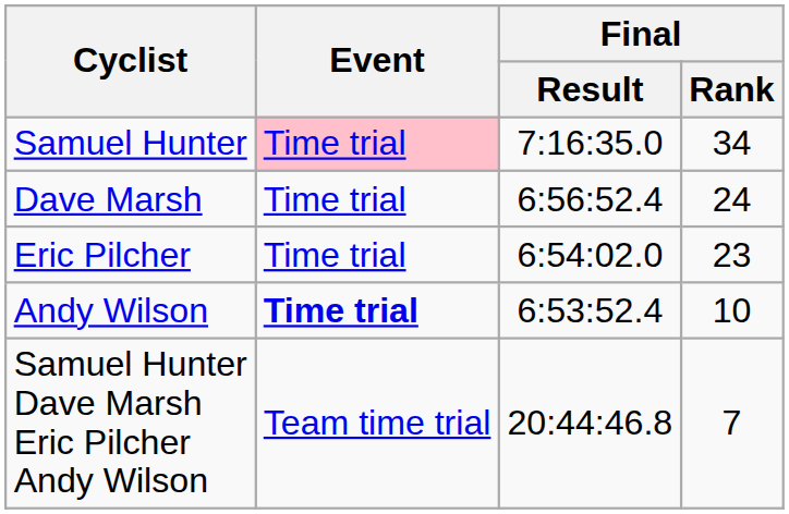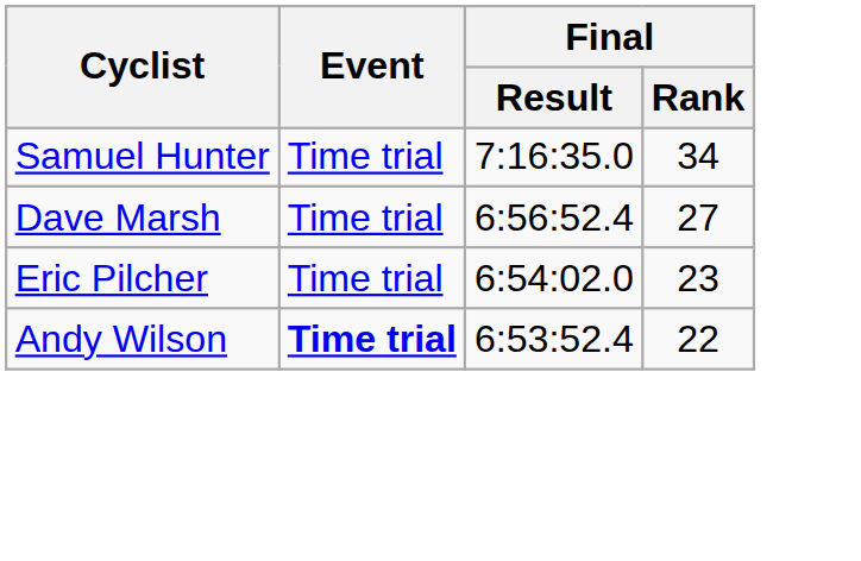 <table class=wikitable style="font-size:90%">
 <tr>
 <th rowspan=2>Cyclist</th>
 <th rowspan=2>Event</th>
 <th colspan=2>Final</th>
 </tr>
 <tr>
 <th>Result</th>
 <th>Rank</th>
 </tr>
 <tr>
 <td><a href='#'>Samuel Hunter</a></td>
-<td style="background: pink;"><a href='#'>Time trial</a></td>
+<td><a href='#'>Time trial</a></td>
 <td align=center>7:16:35.0</td>
 <td align=center>34</td>
 </tr>
 <tr>
 <td><a href='#'>Dave Marsh</a></td>
 <td><a href='#'>Time trial</a></td>
 <td align=center>6:56:52.4</td>
-<td align=center>24</td>
+<td align=center>27</td>
 </tr>
 <tr>
 <td><a href='#'>Eric Pilcher</a></td>
 <td><a href='#'>Time trial</a></td>
 <td align=center>6:54:02.0</td>
 <td align=center>23</td>
 </tr>
 <tr>
 <td><a href='#'>Andy Wilson</a></td>
 <td><strong><a href='#'>Time trial</a></strong></td>
 <td align=center>6:53:52.4</td>
-<td align=center>10</td>
-</tr>
-<tr>
-<td>Samuel Hunter <br> Dave Marsh <br> Eric Pilcher <br> Andy Wilson</td>
-<td><a href='#'>Team time trial</a></td>
-<td align=center>20:44:46.8</td>
-<td align=center>7</td>
+<td align=center>22</td>
 </tr>
 </table>
